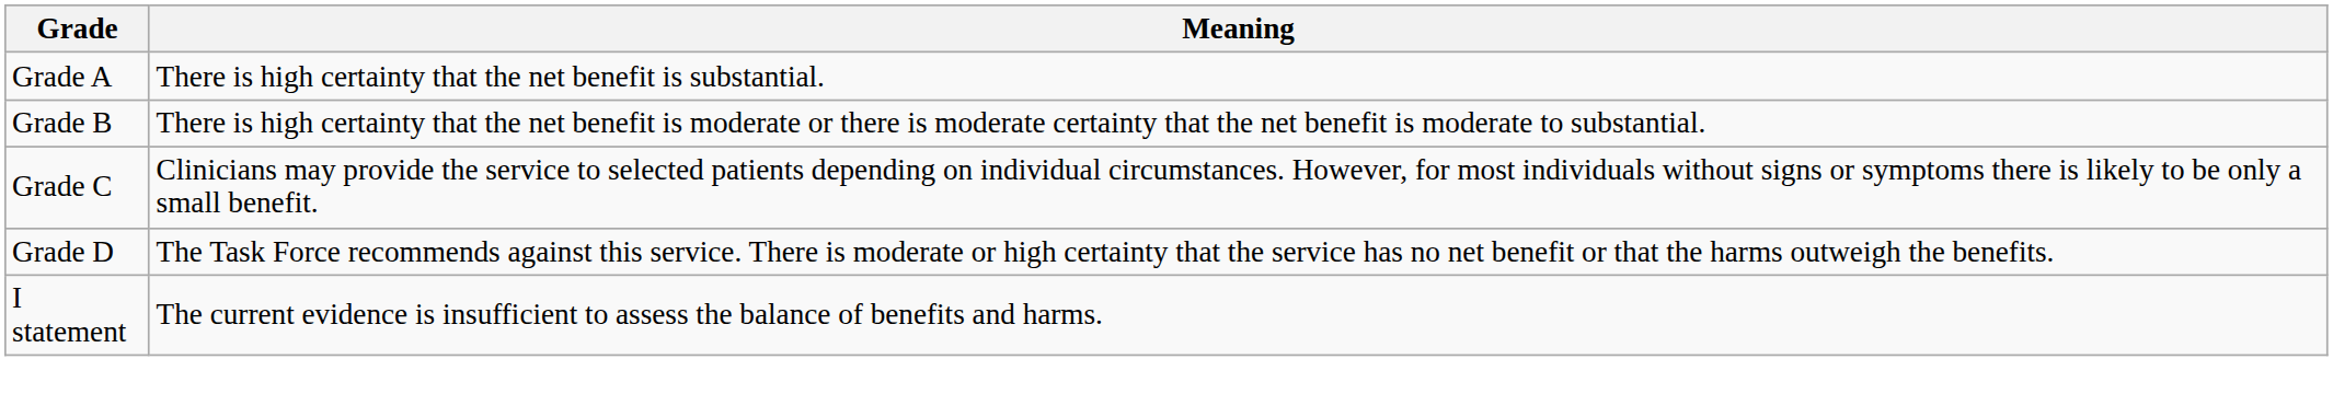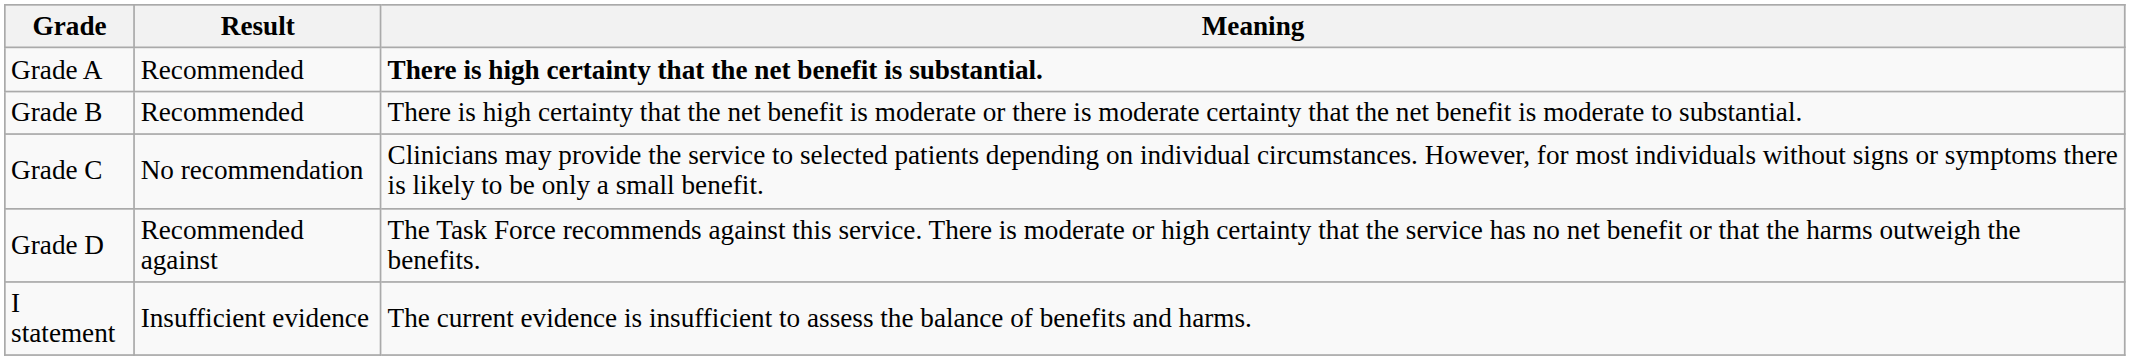 <table class="wikitable">
 <tr>
 <th>Grade</th>
+<th>Result</th>
 <th>Meaning</th>
 </tr>
 <tr>
 <td>Grade A</td>
-<td>There is high certainty that the net benefit is substantial.</td>
+<td>Recommended</td>
+<td><strong>There is high certainty that the net benefit is substantial.</strong></td>
 </tr>
 <tr>
 <td>Grade B</td>
+<td>Recommended</td>
 <td>There is high certainty that the net benefit is moderate or there is moderate certainty that the net benefit is moderate to substantial.</td>
 </tr>
 <tr>
 <td>Grade C</td>
+<td>No recommendation</td>
 <td>Clinicians may provide the service to selected patients depending on individual circumstances. However, for most individuals without signs or symptoms there is likely to be only a small benefit.</td>
 </tr>
 <tr>
 <td>Grade D</td>
+<td>Recommended against</td>
 <td>The Task Force recommends against this service. There is moderate or high certainty that the service has no net benefit or that the harms outweigh the benefits.</td>
 </tr>
 <tr>
 <td>I statement</td>
+<td>Insufficient evidence</td>
 <td>The current evidence is insufficient to assess the balance of benefits and harms.</td>
 </tr>
 </table>
